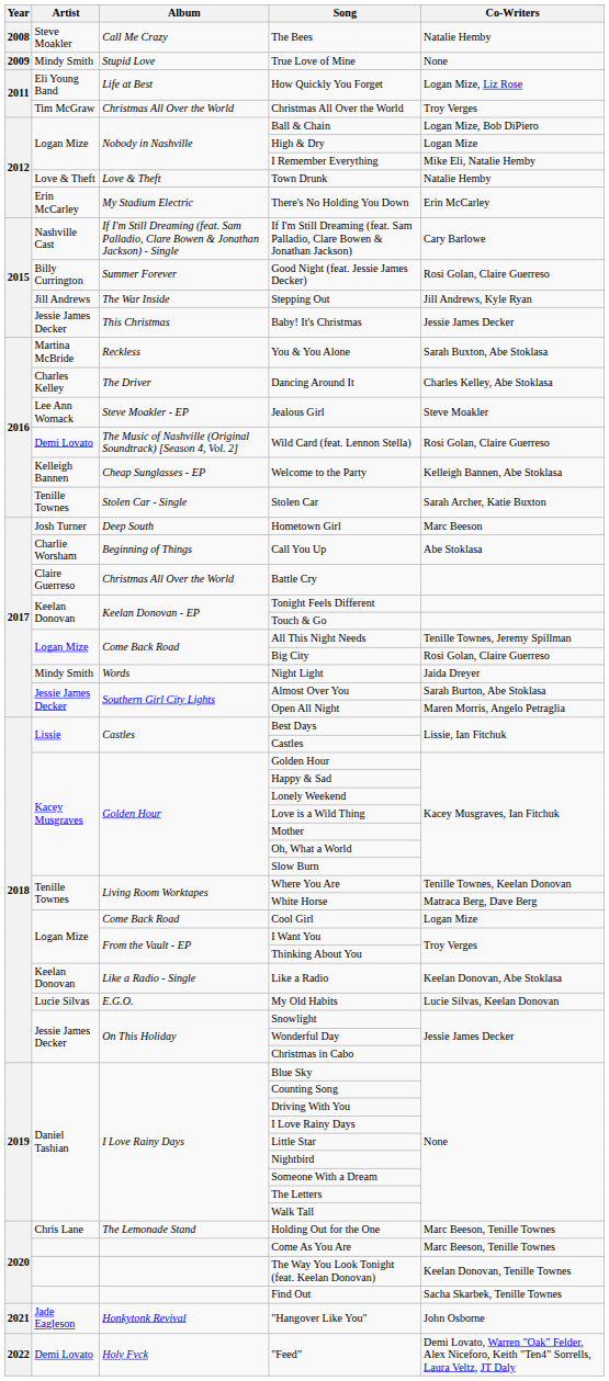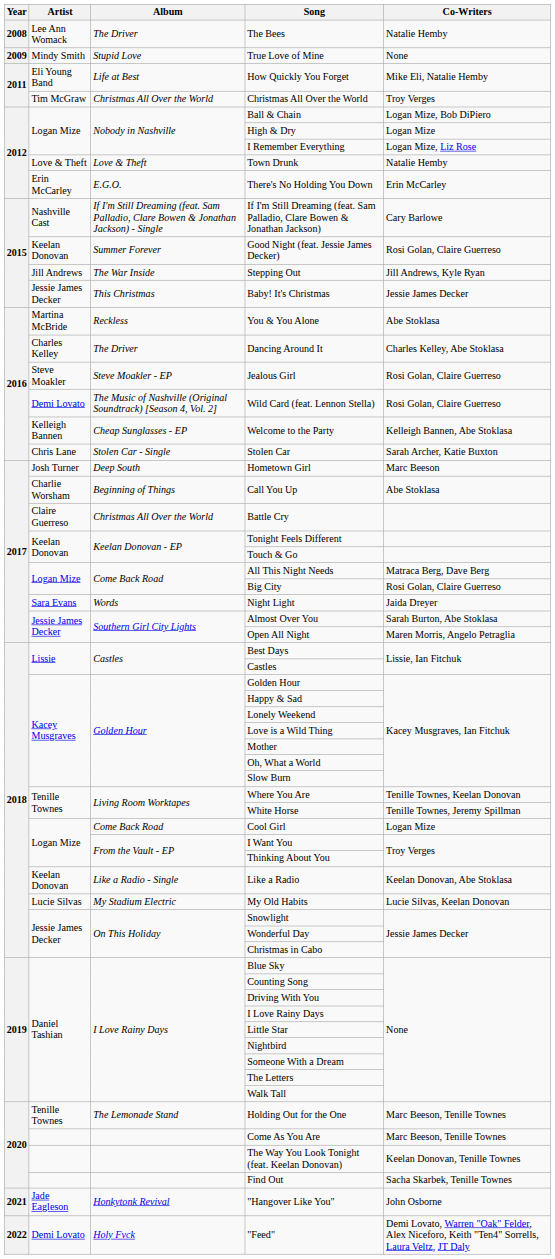 <table class="wikitable">
 <tr>
 <th>Year</th>
 <th>Artist</th>
 <th>Album</th>
 <th>Song</th>
 <th>Co-Writers</th>
 </tr>
 <tr>
 <th>2008</th>
-<td>Steve Moakler</td>
-<td><em>Call Me Crazy</em></td>
+<td>Lee Ann Womack</td>
+<td><em>The Driver</em></td>
 <td>The Bees</td>
 <td>Natalie Hemby</td>
 </tr>
 <tr>
 <th>2009</th>
 <td>Mindy Smith</td>
 <td><em>Stupid Love</em></td>
 <td>True Love of Mine</td>
 <td>None</td>
 </tr>
 <tr>
 <th rowspan="2">2011</th>
 <td>Eli Young Band</td>
 <td><em>Life at Best</em></td>
 <td>How Quickly You Forget</td>
-<td>Logan Mize, <a href='#'>Liz Rose</a></td>
+<td>Mike Eli, Natalie Hemby</td>
 </tr>
 <tr>
 <td>Tim McGraw</td>
 <td><em>Christmas All Over the World</em></td>
 <td>Christmas All Over the World</td>
 <td>Troy Verges</td>
 </tr>
 <tr>
 <th rowspan="5">2012</th>
 <td rowspan="3">Logan Mize</td>
 <td rowspan="3"><em>Nobody in Nashville</em></td>
 <td>Ball & Chain</td>
 <td>Logan Mize, Bob DiPiero</td>
 </tr>
 <tr>
 <td>High & Dry</td>
 <td>Logan Mize</td>
 </tr>
 <tr>
 <td>I Remember Everything</td>
-<td>Mike Eli, Natalie Hemby</td>
+<td>Logan Mize, <a href='#'>Liz Rose</a></td>
 </tr>
 <tr>
 <td>Love & Theft</td>
 <td><em>Love & Theft</em></td>
 <td>Town Drunk</td>
 <td>Natalie Hemby</td>
 </tr>
 <tr>
 <td>Erin McCarley</td>
-<td><em>My Stadium Electric</em></td>
+<td><em>E.G.O.</em></td>
 <td>There's No Holding You Down</td>
 <td>Erin McCarley</td>
 </tr>
 <tr>
 <th rowspan="4">2015</th>
 <td>Nashville Cast</td>
 <td><em>If I'm Still Dreaming (feat. Sam Palladio, Clare Bowen & Jonathan Jackson) - Single</em></td>
 <td>If I'm Still Dreaming (feat. Sam Palladio, Clare Bowen & Jonathan Jackson)</td>
 <td>Cary Barlowe</td>
 </tr>
 <tr>
-<td>Billy Currington</td>
+<td>Keelan Donovan</td>
 <td><em>Summer Forever</em></td>
 <td>Good Night (feat. Jessie James Decker)</td>
 <td>Rosi Golan, Claire Guerreso</td>
 </tr>
 <tr>
 <td>Jill Andrews</td>
 <td><em>The War Inside</em></td>
 <td>Stepping Out</td>
 <td>Jill Andrews, Kyle Ryan</td>
 </tr>
 <tr>
 <td>Jessie James Decker</td>
 <td><em>This Christmas</em></td>
 <td>Baby! It's Christmas</td>
 <td>Jessie James Decker</td>
 </tr>
 <tr>
 <th rowspan="6">2016</th>
 <td>Martina McBride</td>
 <td><em>Reckless</em></td>
 <td>You & You Alone</td>
-<td>Sarah Buxton, Abe Stoklasa</td>
+<td>Abe Stoklasa</td>
 </tr>
 <tr>
 <td>Charles Kelley</td>
 <td><em>The Driver</em></td>
 <td>Dancing Around It</td>
 <td>Charles Kelley, Abe Stoklasa</td>
 </tr>
 <tr>
-<td>Lee Ann Womack</td>
+<td>Steve Moakler</td>
 <td><em>Steve Moakler - EP</em></td>
 <td>Jealous Girl</td>
-<td>Steve Moakler</td>
+<td>Rosi Golan, Claire Guerreso</td>
 </tr>
 <tr>
 <td><a href='#'>Demi Lovato</a></td>
 <td><em>The Music of Nashville (Original Soundtrack) [Season 4, Vol. 2]</em></td>
 <td>Wild Card (feat. Lennon Stella)</td>
 <td>Rosi Golan, Claire Guerreso</td>
 </tr>
 <tr>
 <td>Kelleigh Bannen</td>
 <td><em>Cheap Sunglasses - EP</em></td>
 <td>Welcome to the Party</td>
 <td>Kelleigh Bannen, Abe Stoklasa</td>
 </tr>
 <tr>
-<td>Tenille Townes</td>
+<td>Chris Lane</td>
 <td><em>Stolen Car - Single</em></td>
 <td>Stolen Car</td>
 <td>Sarah Archer, Katie Buxton</td>
 </tr>
 <tr>
 <th rowspan="10">2017</th>
 <td>Josh Turner</td>
 <td><em>Deep South</em></td>
 <td>Hometown Girl</td>
 <td>Marc Beeson</td>
 </tr>
 <tr>
 <td>Charlie Worsham</td>
 <td><em>Beginning of Things</em></td>
 <td>Call You Up</td>
 <td>Abe Stoklasa</td>
 </tr>
 <tr>
 <td>Claire Guerreso</td>
 <td><em>Christmas All Over the World</em></td>
 <td>Battle Cry</td>
 <td></td>
 </tr>
 <tr>
 <td rowspan="2">Keelan Donovan</td>
 <td rowspan="2"><em>Keelan Donovan - EP</em></td>
 <td>Tonight Feels Different</td>
 <td></td>
 </tr>
 <tr>
 <td>Touch & Go</td>
 <td></td>
 </tr>
 <tr>
 <td rowspan="2"><a href='#'>Logan Mize</a></td>
 <td rowspan="2"><em>Come Back Road</em></td>
 <td>All This Night Needs</td>
-<td>Tenille Townes, Jeremy Spillman</td>
+<td>Matraca Berg, Dave Berg</td>
 </tr>
 <tr>
 <td>Big City</td>
 <td>Rosi Golan, Claire Guerreso</td>
 </tr>
 <tr>
-<td>Mindy Smith</td>
+<td><a href='#'>Sara Evans</a></td>
 <td><em>Words</em></td>
 <td>Night Light</td>
 <td>Jaida Dreyer</td>
 </tr>
 <tr>
 <td rowspan="2"><a href='#'>Jessie James Decker</a></td>
 <td rowspan="2"><em><a href='#'>Southern Girl City Lights</a></em></td>
 <td>Almost Over You</td>
 <td>Sarah Burton, Abe Stoklasa</td>
 </tr>
 <tr>
 <td>Open All Night</td>
 <td>Maren Morris, Angelo Petraglia</td>
 </tr>
 <tr>
 <th rowspan="19">2018</th>
 <td rowspan="2"><a href='#'>Lissie</a></td>
 <td rowspan="2"><em>Castles</em></td>
 <td>Best Days</td>
 <td rowspan="2">Lissie, Ian Fitchuk</td>
 </tr>
 <tr>
 <td>Castles</td>
 </tr>
 <tr>
 <td rowspan="7"><a href='#'>Kacey Musgraves</a></td>
 <td rowspan="7"><a href='#'><em>Golden Hour</em></a></td>
 <td>Golden Hour</td>
 <td rowspan="7">Kacey Musgraves, Ian Fitchuk</td>
 </tr>
 <tr>
 <td>Happy & Sad</td>
 </tr>
 <tr>
 <td>Lonely Weekend</td>
 </tr>
 <tr>
 <td>Love is a Wild Thing</td>
 </tr>
 <tr>
 <td>Mother</td>
 </tr>
 <tr>
 <td>Oh, What a World</td>
 </tr>
 <tr>
 <td>Slow Burn</td>
 </tr>
 <tr>
 <td rowspan="2">Tenille Townes</td>
 <td rowspan="2"><em>Living Room Worktapes</em></td>
 <td>Where You Are</td>
 <td>Tenille Townes, Keelan Donovan</td>
 </tr>
 <tr>
 <td>White Horse</td>
-<td>Matraca Berg, Dave Berg</td>
+<td>Tenille Townes, Jeremy Spillman</td>
 </tr>
 <tr>
 <td rowspan="3">Logan Mize</td>
 <td><em>Come Back Road</em></td>
 <td>Cool Girl</td>
 <td>Logan Mize</td>
 </tr>
 <tr>
 <td rowspan="2"><em>From the Vault - EP</em></td>
 <td>I Want You</td>
 <td rowspan="2">Troy Verges</td>
 </tr>
 <tr>
 <td>Thinking About You</td>
 </tr>
 <tr>
 <td>Keelan Donovan</td>
 <td><em>Like a Radio - Single</em></td>
 <td>Like a Radio</td>
 <td>Keelan Donovan, Abe Stoklasa</td>
 </tr>
 <tr>
 <td>Lucie Silvas</td>
-<td><em>E.G.O.</em></td>
+<td><em>My Stadium Electric</em></td>
 <td>My Old Habits</td>
 <td>Lucie Silvas, Keelan Donovan</td>
 </tr>
 <tr>
 <td rowspan="3">Jessie James Decker</td>
 <td rowspan="3"><em>On This Holiday</em></td>
 <td>Snowlight</td>
 <td rowspan="3">Jessie James Decker</td>
 </tr>
 <tr>
 <td>Wonderful Day</td>
 </tr>
 <tr>
 <td>Christmas in Cabo</td>
 </tr>
 <tr>
 <th rowspan="9">2019</th>
 <td rowspan="9">Daniel Tashian</td>
 <td rowspan="9"><em>I Love Rainy Days</em></td>
 <td>Blue Sky</td>
 <td rowspan="9">None</td>
 </tr>
 <tr>
 <td>Counting Song</td>
 </tr>
 <tr>
 <td>Driving With You</td>
 </tr>
 <tr>
 <td>I Love Rainy Days</td>
 </tr>
 <tr>
 <td>Little Star</td>
 </tr>
 <tr>
 <td>Nightbird</td>
 </tr>
 <tr>
 <td>Someone With a Dream</td>
 </tr>
 <tr>
 <td>The Letters</td>
 </tr>
 <tr>
 <td>Walk Tall</td>
 </tr>
 <tr>
 <th rowspan="4">2020</th>
-<td>Chris Lane</td>
+<td>Tenille Townes</td>
 <td><em>The Lemonade Stand</em></td>
 <td>Holding Out for the One</td>
 <td>Marc Beeson, Tenille Townes</td>
 </tr>
 <tr>
 <td></td>
 <td></td>
 <td>Come As You Are</td>
 <td>Marc Beeson, Tenille Townes</td>
 </tr>
 <tr>
 <td></td>
 <td></td>
 <td>The Way You Look Tonight (feat. Keelan Donovan)</td>
 <td>Keelan Donovan, Tenille Townes</td>
 </tr>
 <tr>
 <td></td>
 <td></td>
 <td>Find Out</td>
 <td>Sacha Skarbek, Tenille Townes</td>
 </tr>
 <tr>
 <th>2021</th>
 <td><a href='#'>Jade Eagleson</a></td>
 <td><em><a href='#'>Honkytonk Revival</a></em></td>
 <td>"Hangover Like You"</td>
 <td>John Osborne</td>
 </tr>
 <tr>
 <th>2022</th>
 <td><a href='#'>Demi Lovato</a></td>
 <td><em><a href='#'>Holy Fvck</a></em></td>
 <td>"Feed"</td>
 <td>Demi Lovato, <a href='#'>Warren "Oak" Felder</a>, Alex Niceforo, Keith "Ten4" Sorrells, <a href='#'>Laura Veltz</a>, <a href='#'>JT Daly</a></td>
 </tr>
 </table>
